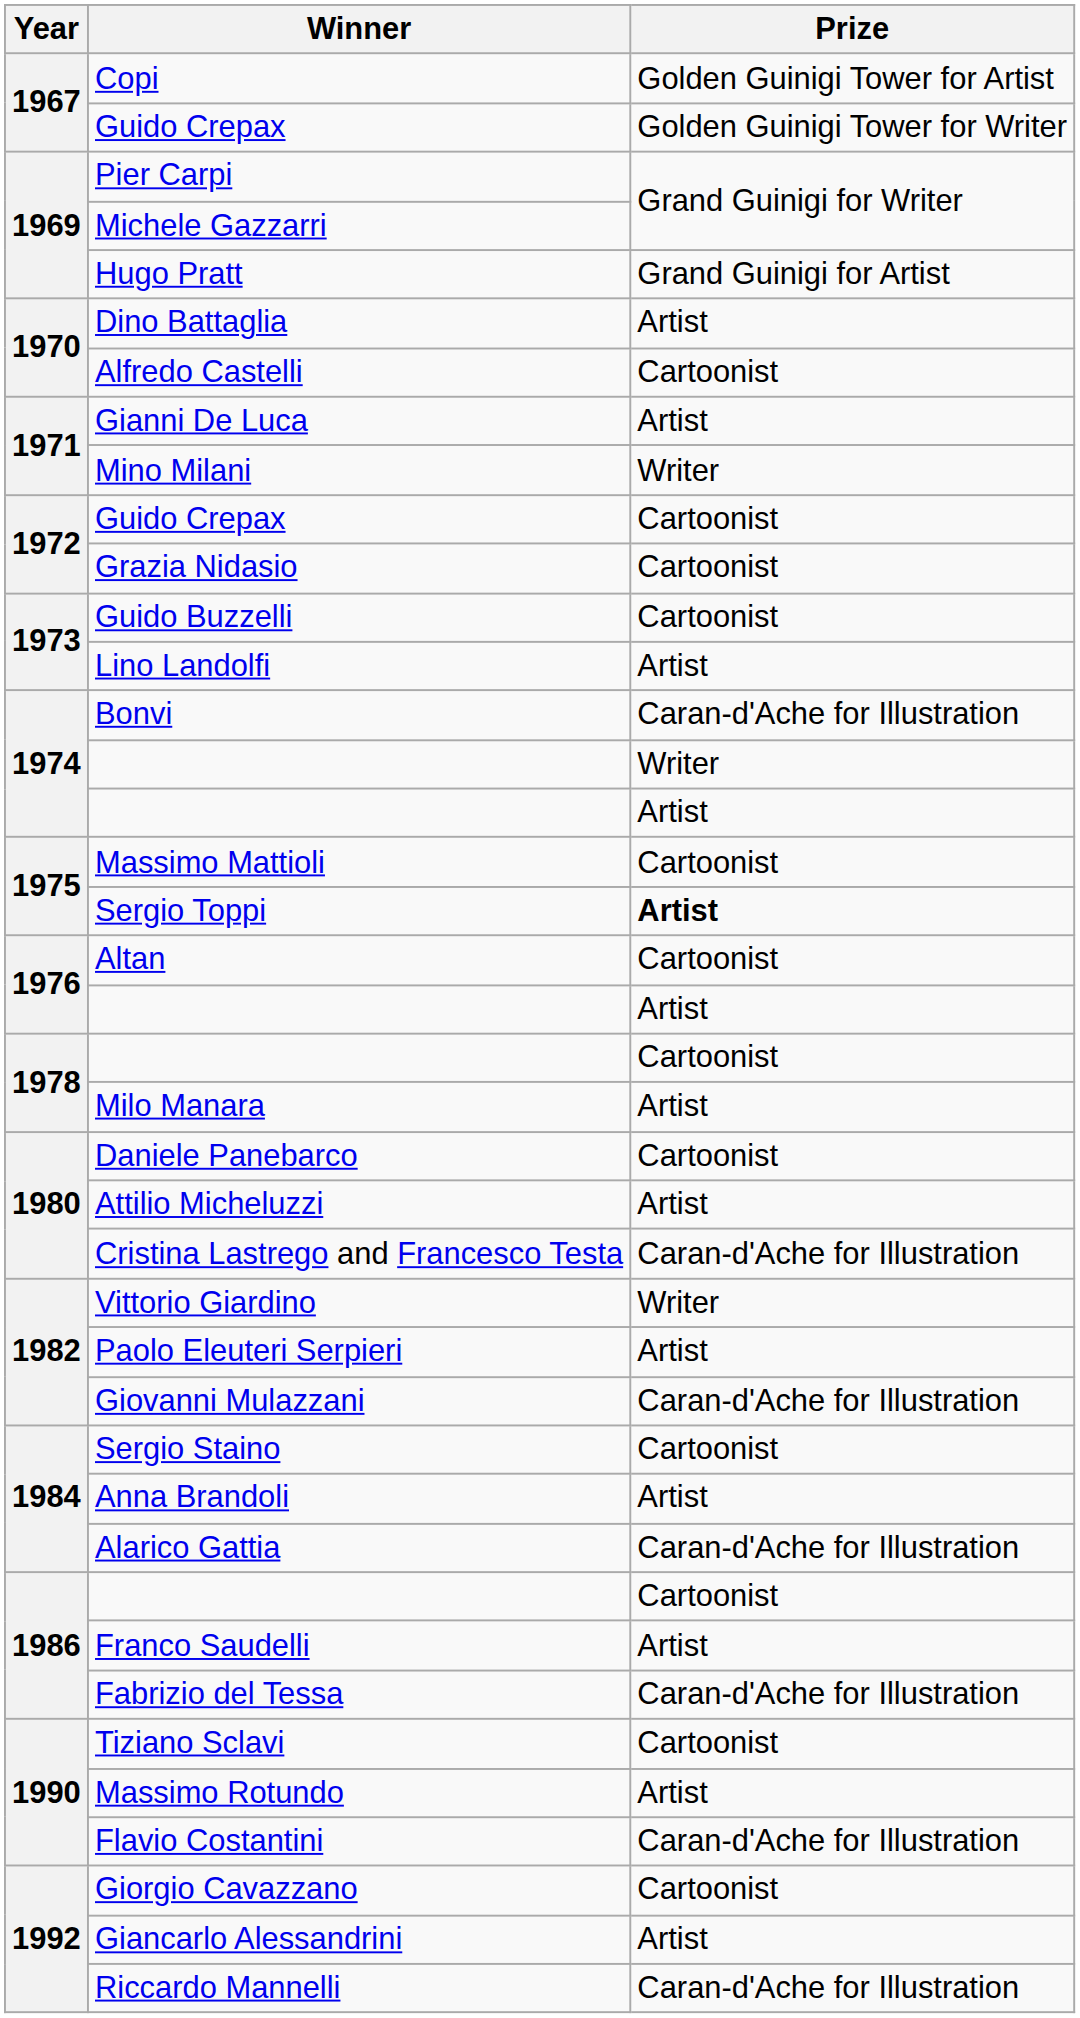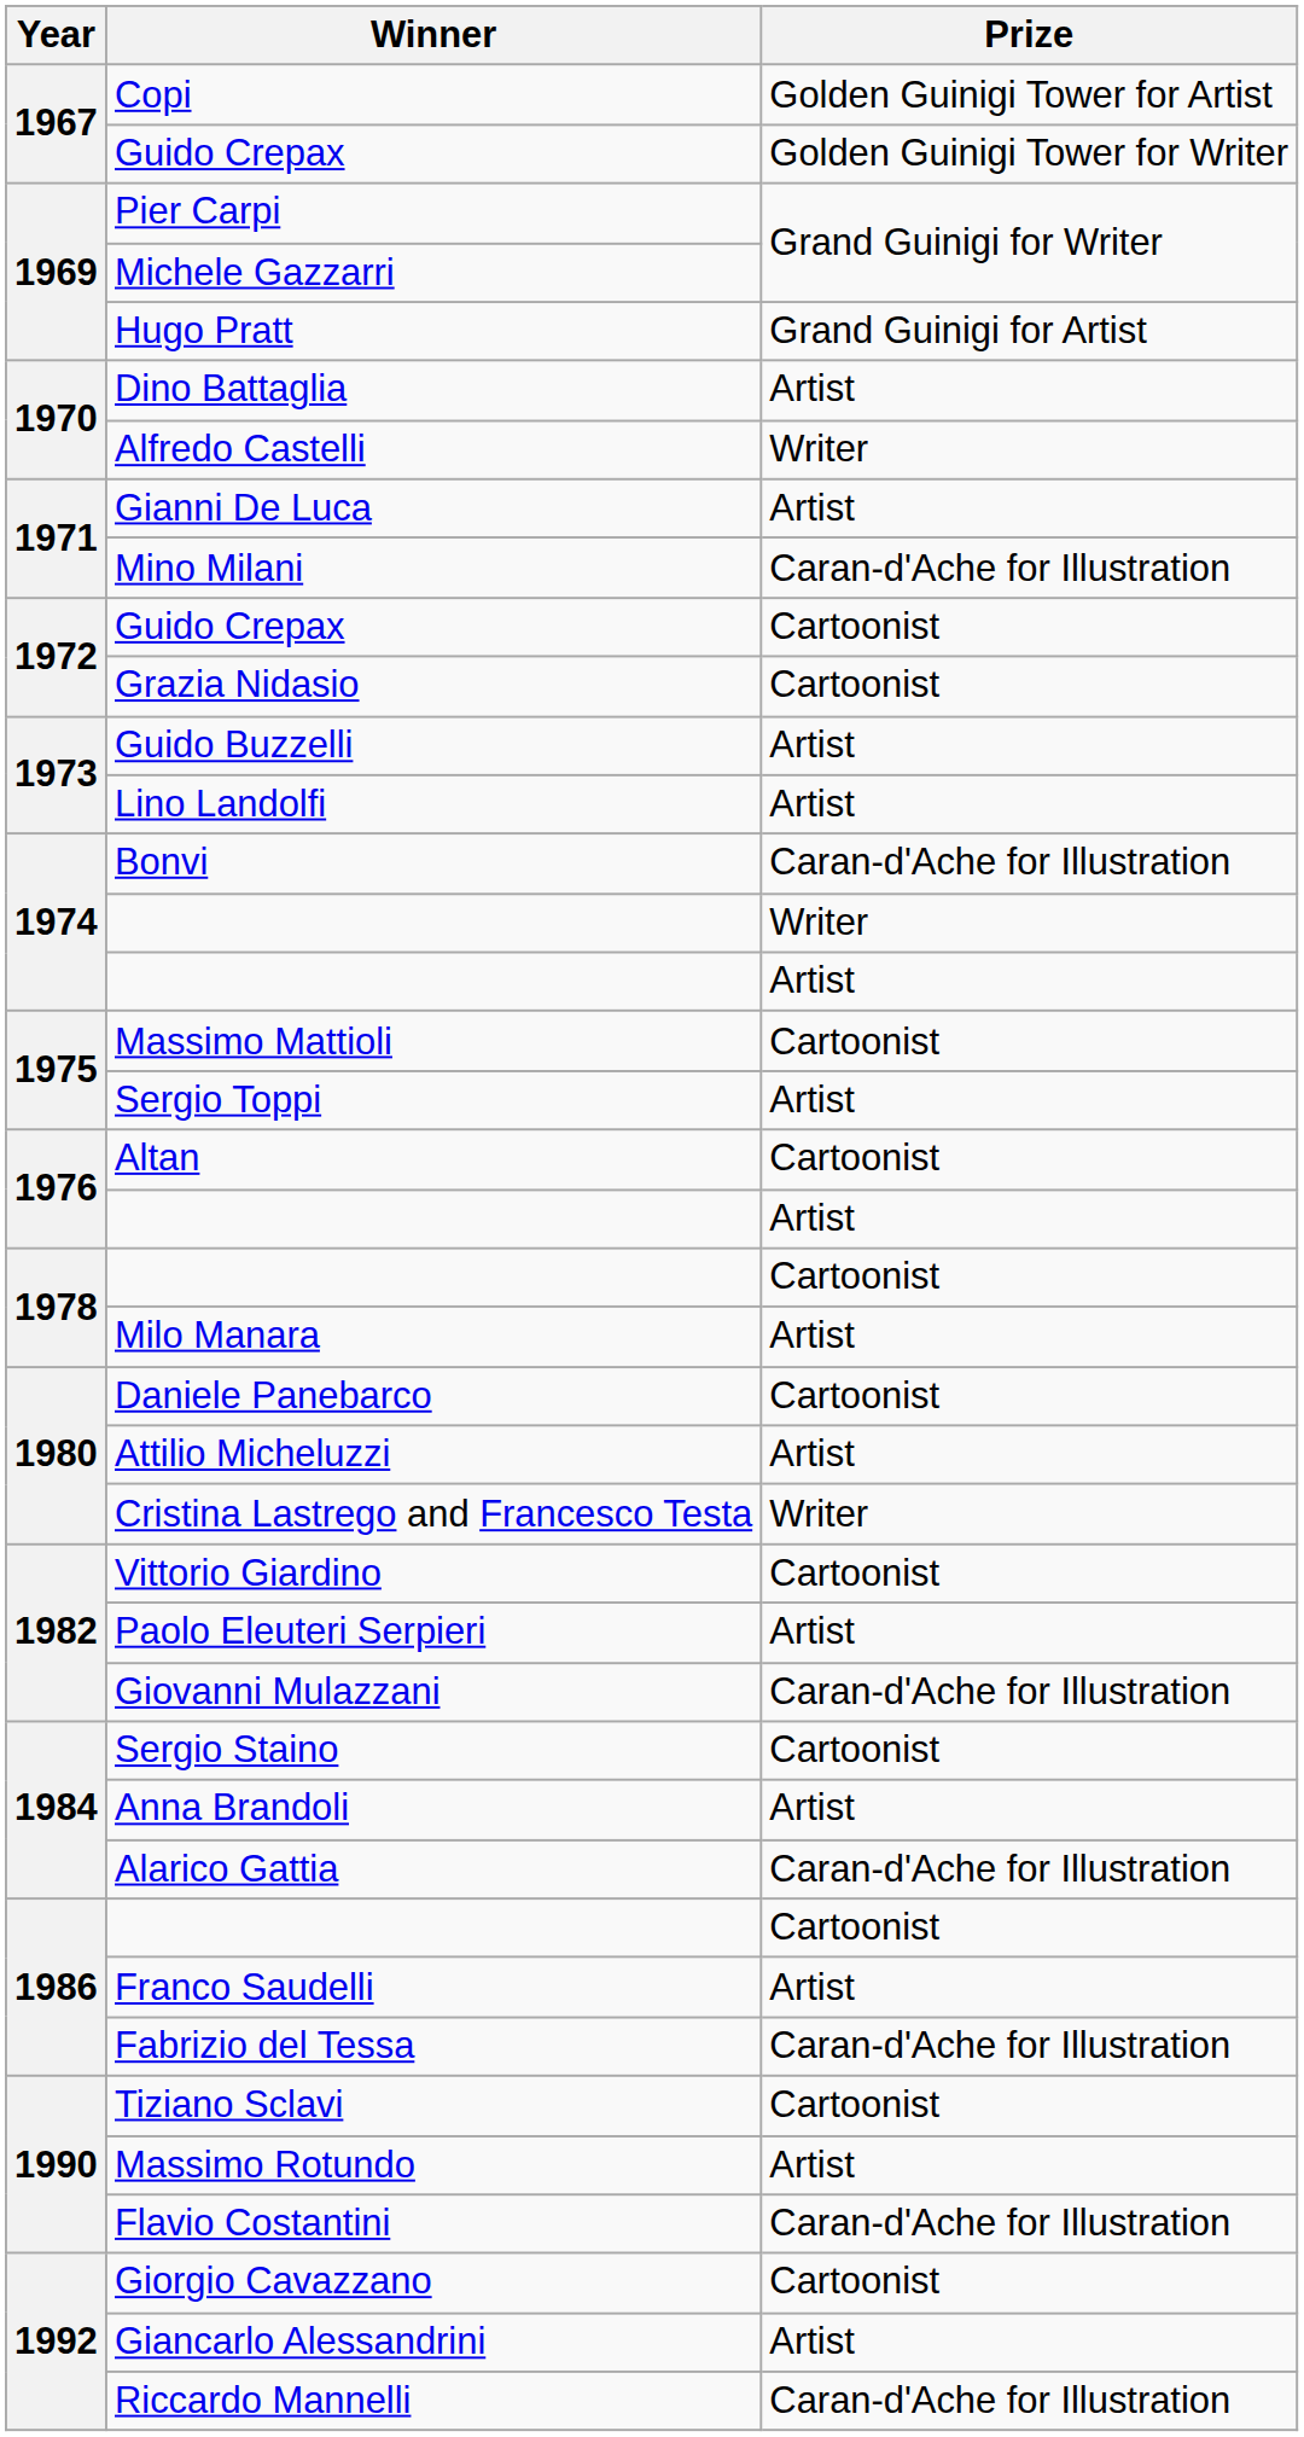 <table class="wikitable sortable">
 <tr>
 <th>Year</th>
 <th>Winner</th>
 <th>Prize</th>
 </tr>
 <tr>
 <th rowspan=2>1967</th>
 <td><a href='#'>Copi</a></td>
 <td>Golden Guinigi Tower for Artist</td>
 </tr>
 <tr>
 <td><a href='#'>Guido Crepax</a></td>
 <td>Golden Guinigi Tower for Writer</td>
 </tr>
 <tr>
 <th rowspan=3>1969</th>
 <td><a href='#'>Pier Carpi</a></td>
 <td rowspan=2>Grand Guinigi for Writer</td>
 </tr>
 <tr>
 <td><a href='#'>Michele Gazzarri</a></td>
 </tr>
 <tr>
 <td><a href='#'>Hugo Pratt</a></td>
 <td>Grand Guinigi for Artist</td>
 </tr>
 <tr>
 <th rowspan=2>1970</th>
 <td><a href='#'>Dino Battaglia</a></td>
 <td>Artist</td>
 </tr>
 <tr>
 <td><a href='#'>Alfredo Castelli</a></td>
-<td>Cartoonist</td>
+<td>Writer</td>
 </tr>
 <tr>
 <th rowspan=2>1971</th>
 <td><a href='#'>Gianni De Luca</a></td>
 <td>Artist</td>
 </tr>
 <tr>
 <td><a href='#'>Mino Milani</a></td>
-<td>Writer</td>
+<td>Caran-d'Ache for Illustration</td>
 </tr>
 <tr>
 <th rowspan=2>1972</th>
 <td><a href='#'>Guido Crepax</a></td>
 <td>Cartoonist</td>
 </tr>
 <tr>
 <td><a href='#'>Grazia Nidasio</a></td>
 <td>Cartoonist</td>
 </tr>
 <tr>
 <th rowspan=2>1973</th>
 <td><a href='#'>Guido Buzzelli</a></td>
-<td>Cartoonist</td>
+<td>Artist</td>
 </tr>
 <tr>
 <td><a href='#'>Lino Landolfi</a></td>
 <td>Artist</td>
 </tr>
 <tr>
 <th rowspan=3>1974</th>
 <td><a href='#'>Bonvi</a></td>
 <td>Caran-d'Ache for Illustration</td>
 </tr>
 <tr>
 <td></td>
 <td>Writer</td>
 </tr>
 <tr>
 <td></td>
 <td>Artist</td>
 </tr>
 <tr>
 <th rowspan=2>1975</th>
 <td><a href='#'>Massimo Mattioli</a></td>
 <td>Cartoonist</td>
 </tr>
 <tr>
 <td><a href='#'>Sergio Toppi</a></td>
-<td><strong>Artist</strong></td>
+<td>Artist</td>
 </tr>
 <tr>
 <th rowspan=2>1976</th>
 <td><a href='#'>Altan</a></td>
 <td>Cartoonist</td>
 </tr>
 <tr>
 <td></td>
 <td>Artist</td>
 </tr>
 <tr>
 <th rowspan=2>1978</th>
 <td></td>
 <td>Cartoonist</td>
 </tr>
 <tr>
 <td><a href='#'>Milo Manara</a></td>
 <td>Artist</td>
 </tr>
 <tr>
 <th rowspan=3>1980</th>
 <td><a href='#'>Daniele Panebarco</a></td>
 <td>Cartoonist</td>
 </tr>
 <tr>
 <td><a href='#'>Attilio Micheluzzi</a></td>
 <td>Artist</td>
 </tr>
 <tr>
 <td><a href='#'>Cristina Lastrego</a> and <a href='#'>Francesco Testa</a></td>
-<td>Caran-d'Ache for Illustration</td>
+<td>Writer</td>
 </tr>
 <tr>
 <th rowspan=3>1982</th>
 <td><a href='#'>Vittorio Giardino</a></td>
-<td>Writer</td>
+<td>Cartoonist</td>
 </tr>
 <tr>
 <td><a href='#'>Paolo Eleuteri Serpieri</a></td>
 <td>Artist</td>
 </tr>
 <tr>
 <td><a href='#'>Giovanni Mulazzani</a></td>
 <td>Caran-d'Ache for Illustration</td>
 </tr>
 <tr>
 <th rowspan=3>1984</th>
 <td><a href='#'>Sergio Staino</a></td>
 <td>Cartoonist</td>
 </tr>
 <tr>
 <td><a href='#'>Anna Brandoli</a></td>
 <td>Artist</td>
 </tr>
 <tr>
 <td><a href='#'>Alarico Gattia</a></td>
 <td>Caran-d'Ache for Illustration</td>
 </tr>
 <tr>
 <th rowspan=3>1986</th>
 <td></td>
 <td>Cartoonist</td>
 </tr>
 <tr>
 <td><a href='#'>Franco Saudelli</a></td>
 <td>Artist</td>
 </tr>
 <tr>
 <td><a href='#'>Fabrizio del Tessa</a></td>
 <td>Caran-d'Ache for Illustration</td>
 </tr>
 <tr>
 <th rowspan=3>1990</th>
 <td><a href='#'>Tiziano Sclavi</a></td>
 <td>Cartoonist</td>
 </tr>
 <tr>
 <td><a href='#'>Massimo Rotundo</a></td>
 <td>Artist</td>
 </tr>
 <tr>
 <td><a href='#'>Flavio Costantini</a></td>
 <td>Caran-d'Ache for Illustration</td>
 </tr>
 <tr>
 <th rowspan=3>1992</th>
 <td><a href='#'>Giorgio Cavazzano</a></td>
 <td>Cartoonist</td>
 </tr>
 <tr>
 <td><a href='#'>Giancarlo Alessandrini</a></td>
 <td>Artist</td>
 </tr>
 <tr>
 <td><a href='#'>Riccardo Mannelli</a></td>
 <td>Caran-d'Ache for Illustration</td>
 </tr>
 </table>
